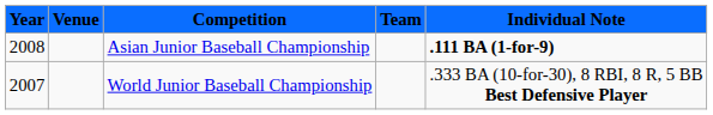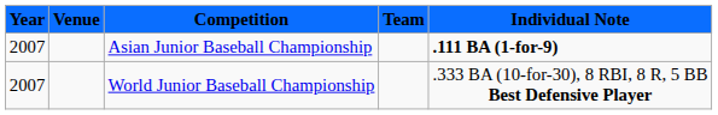 <table class="wikitable">
 <tr>
 <th style="background:#0A6EFF"><span>Year</span></th>
 <th style="background:#0A6EFF"><span>Venue</span></th>
 <th style="background:#0A6EFF"><span>Competition</span></th>
 <th style="background:#0A6EFF"><span>Team</span></th>
 <th style="background:#0A6EFF"><span>Individual Note</span></th>
 </tr>
 <tr>
-<td>2008</td>
+<td>2007</td>
 <td></td>
 <td><a href='#'>Asian Junior Baseball Championship</a></td>
 <td style="text-align:center"></td>
 <td><strong>.111 BA (1-for-9)</strong></td>
 </tr>
 <tr>
 <td>2007</td>
 <td></td>
 <td><a href='#'>World Junior Baseball Championship</a></td>
 <td style="text-align:center"></td>
 <td style="text-align:center">.333 BA (10-for-30), 8 RBI, 8 R, 5 BB<br><strong>Best Defensive Player</strong><br></td>
 </tr>
 </table>
